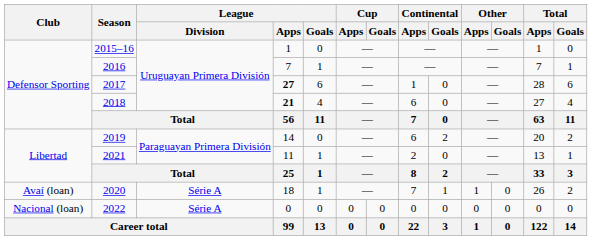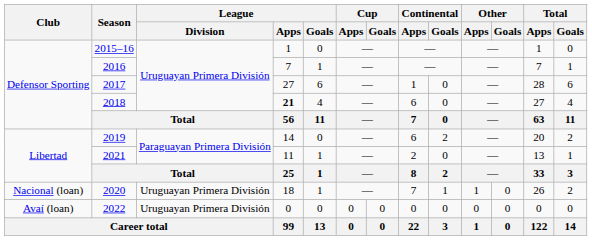 <table class="wikitable" style="text-align: center;">
 <tr>
 <th rowspan="2">Club</th>
 <th rowspan="2">Season</th>
 <th colspan="3">League</th>
 <th colspan="2">Cup</th>
 <th colspan="2">Continental</th>
 <th colspan="2">Other</th>
 <th colspan="2">Total</th>
 </tr>
 <tr>
 <th>Division</th>
 <th>Apps</th>
 <th>Goals</th>
 <th>Apps</th>
 <th>Goals</th>
 <th>Apps</th>
 <th>Goals</th>
 <th>Apps</th>
 <th>Goals</th>
 <th>Apps</th>
 <th>Goals</th>
 </tr>
 <tr>
 <td rowspan="5"><a href='#'>Defensor Sporting</a></td>
 <td><a href='#'>2015–16</a></td>
 <td rowspan="4"><a href='#'>Uruguayan Primera División</a></td>
 <td>1</td>
 <td>0</td>
 <td colspan="2">—</td>
 <td colspan="2">—</td>
 <td colspan="2">—</td>
 <td>1</td>
 <td>0</td>
 </tr>
 <tr>
 <td><a href='#'>2016</a></td>
 <td>7</td>
 <td>1</td>
 <td colspan="2">—</td>
 <td colspan="2">—</td>
 <td colspan="2">—</td>
 <td>7</td>
 <td>1</td>
 </tr>
 <tr>
 <td><a href='#'>2017</a></td>
-<td><strong>27</strong></td>
+<td>27</td>
 <td>6</td>
 <td colspan="2">—</td>
 <td>1</td>
 <td>0</td>
 <td colspan="2">—</td>
 <td>28</td>
 <td>6</td>
 </tr>
 <tr>
 <td><a href='#'>2018</a></td>
 <td><strong>21</strong></td>
 <td>4</td>
 <td colspan="2">—</td>
 <td>6</td>
 <td>0</td>
 <td colspan="2">—</td>
 <td>27</td>
 <td>4</td>
 </tr>
 <tr>
 <th colspan="2">Total</th>
 <th>56</th>
 <th>11</th>
 <th colspan="2">—</th>
 <th>7</th>
 <th>0</th>
 <th colspan="2">—</th>
 <th>63</th>
 <th>11</th>
 </tr>
 <tr>
 <td rowspan="3"><a href='#'>Libertad</a></td>
 <td><a href='#'>2019</a></td>
 <td rowspan="2"><a href='#'>Paraguayan Primera División</a></td>
 <td>14</td>
 <td>0</td>
 <td colspan="2">—</td>
 <td>6</td>
 <td>2</td>
 <td colspan="2">—</td>
 <td>20</td>
 <td>2</td>
 </tr>
 <tr>
 <td><a href='#'>2021</a></td>
 <td>11</td>
 <td>1</td>
 <td colspan="2">—</td>
 <td>2</td>
 <td>0</td>
 <td colspan="2">—</td>
 <td>13</td>
 <td>1</td>
 </tr>
 <tr>
 <th colspan="2">Total</th>
 <th>25</th>
 <th>1</th>
 <th colspan="2">—</th>
 <th>8</th>
 <th>2</th>
 <th colspan="2">—</th>
 <th>33</th>
 <th>3</th>
 </tr>
 <tr>
-<td><a href='#'>Avaí</a> (loan)</td>
+<td><a href='#'>Nacional</a> (loan)</td>
 <td><a href='#'>2020</a></td>
-<td><a href='#'>Série A</a></td>
+<td>Uruguayan Primera División</td>
 <td>18</td>
 <td>1</td>
 <td colspan="2">—</td>
 <td>7</td>
 <td>1</td>
 <td>1</td>
 <td>0</td>
 <td>26</td>
 <td>2</td>
 </tr>
 <tr>
-<td><a href='#'>Nacional</a> (loan)</td>
+<td><a href='#'>Avaí</a> (loan)</td>
 <td><a href='#'>2022</a></td>
-<td><a href='#'>Série A</a></td>
+<td>Uruguayan Primera División</td>
 <td>0</td>
 <td>0</td>
 <td>0</td>
 <td>0</td>
 <td>0</td>
 <td>0</td>
 <td>0</td>
 <td>0</td>
 <td>0</td>
 <td>0</td>
 </tr>
 <tr>
 <th colspan="3">Career total</th>
 <th>99</th>
 <th>13</th>
 <th>0</th>
 <th>0</th>
 <th>22</th>
 <th>3</th>
 <th>1</th>
 <th>0</th>
 <th>122</th>
 <th>14</th>
 </tr>
 </table>
